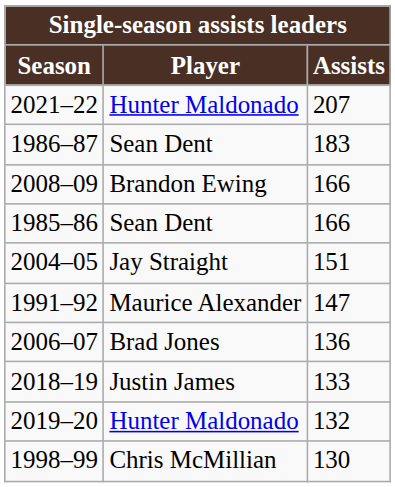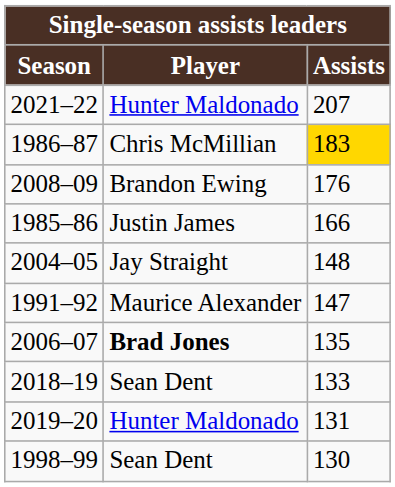 <table class="wikitable" style="float:left; margin-right:1em">
 <tr>
 <th style="background:#492f24; color:white;" colspan=6>Single-season assists leaders</th>
 </tr>
 <tr>
 <th style="background:#492f24; color:white">Season</th>
 <th style="background:#492f24; color:white">Player</th>
 <th style="background:#492f24; color:white">Assists</th>
 </tr>
 <tr>
 <td>2021–22</td>
 <td><a href='#'>Hunter Maldonado</a></td>
 <td>207</td>
 </tr>
 <tr>
 <td>1986–87</td>
-<td>Sean Dent</td>
-<td>183</td>
+<td>Chris McMillian</td>
+<td style="background: gold;">183</td>
 </tr>
 <tr>
 <td>2008–09</td>
 <td>Brandon Ewing</td>
-<td>166</td>
+<td>176</td>
 </tr>
 <tr>
 <td>1985–86</td>
-<td>Sean Dent</td>
+<td>Justin James</td>
 <td>166</td>
 </tr>
 <tr>
 <td>2004–05</td>
 <td>Jay Straight</td>
-<td>151</td>
+<td>148</td>
 </tr>
 <tr>
 <td>1991–92</td>
 <td>Maurice Alexander</td>
 <td>147</td>
 </tr>
 <tr>
 <td>2006–07</td>
-<td>Brad Jones</td>
-<td>136</td>
+<td><strong>Brad Jones</strong></td>
+<td>135</td>
 </tr>
 <tr>
 <td>2018–19</td>
-<td>Justin James</td>
+<td>Sean Dent</td>
 <td>133</td>
 </tr>
 <tr>
 <td>2019–20</td>
 <td><a href='#'>Hunter Maldonado</a></td>
-<td>132</td>
+<td>131</td>
 </tr>
 <tr>
 <td>1998–99</td>
-<td>Chris McMillian</td>
+<td>Sean Dent</td>
 <td>130</td>
 </tr>
 </table>
